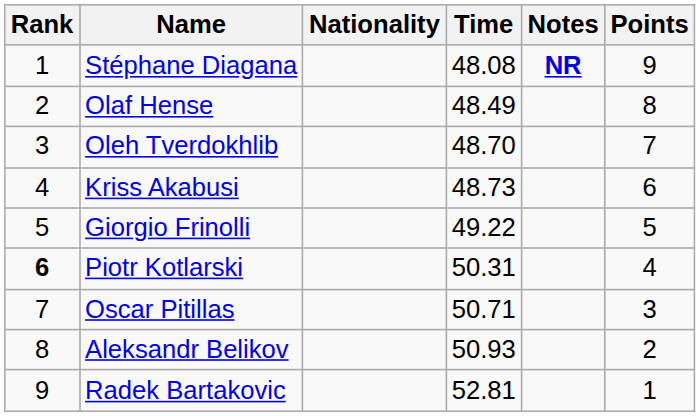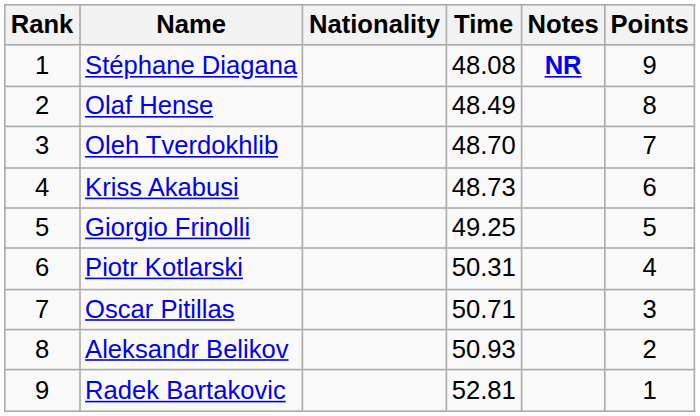 <table class="wikitable sortable" style="text-align:center">
 <tr>
 <th>Rank</th>
 <th>Name</th>
 <th>Nationality</th>
 <th>Time</th>
 <th>Notes</th>
 <th>Points</th>
 </tr>
 <tr>
 <td>1</td>
 <td align=left><a href='#'>Stéphane Diagana</a></td>
 <td align=left></td>
 <td>48.08</td>
 <td><strong><a href='#'>NR</a></strong></td>
 <td>9</td>
 </tr>
 <tr>
 <td>2</td>
 <td align=left><a href='#'>Olaf Hense</a></td>
 <td align=left></td>
 <td>48.49</td>
 <td></td>
 <td>8</td>
 </tr>
 <tr>
 <td>3</td>
 <td align=left><a href='#'>Oleh Tverdokhlib</a></td>
 <td align=left></td>
 <td>48.70</td>
 <td></td>
 <td>7</td>
 </tr>
 <tr>
 <td>4</td>
 <td align=left><a href='#'>Kriss Akabusi</a></td>
 <td align=left></td>
 <td>48.73</td>
 <td></td>
 <td>6</td>
 </tr>
 <tr>
 <td>5</td>
 <td align=left><a href='#'>Giorgio Frinolli</a></td>
 <td align=left></td>
-<td>49.22</td>
+<td>49.25</td>
 <td></td>
 <td>5</td>
 </tr>
 <tr>
-<td><strong>6</strong></td>
+<td>6</td>
 <td align=left><a href='#'>Piotr Kotlarski</a></td>
 <td align=left></td>
 <td>50.31</td>
 <td></td>
 <td>4</td>
 </tr>
 <tr>
 <td>7</td>
 <td align=left><a href='#'>Oscar Pitillas</a></td>
 <td align=left></td>
 <td>50.71</td>
 <td></td>
 <td>3</td>
 </tr>
 <tr>
 <td>8</td>
 <td align=left><a href='#'>Aleksandr Belikov</a></td>
 <td align=left></td>
 <td>50.93</td>
 <td></td>
 <td>2</td>
 </tr>
 <tr>
 <td>9</td>
 <td align=left><a href='#'>Radek Bartakovic</a></td>
 <td align=left></td>
 <td>52.81</td>
 <td></td>
 <td>1</td>
 </tr>
 </table>
